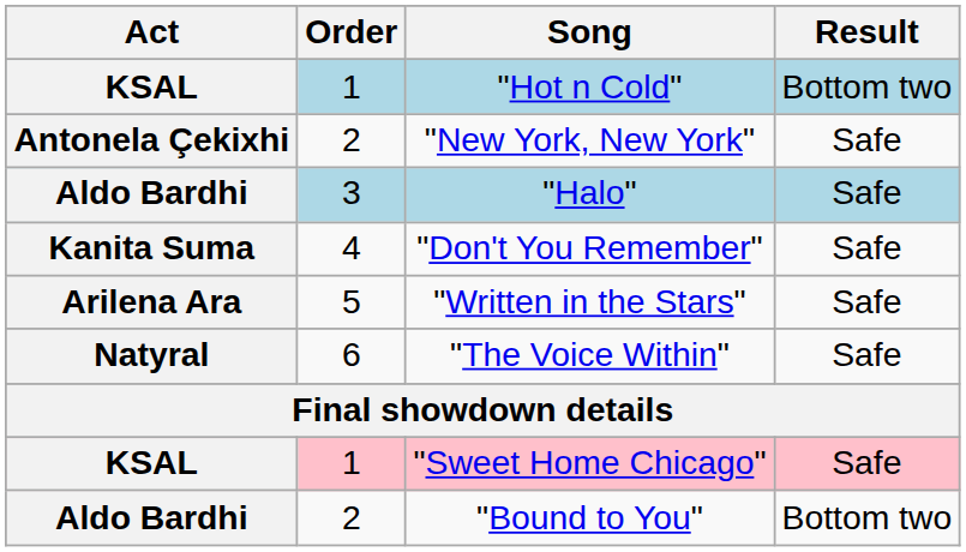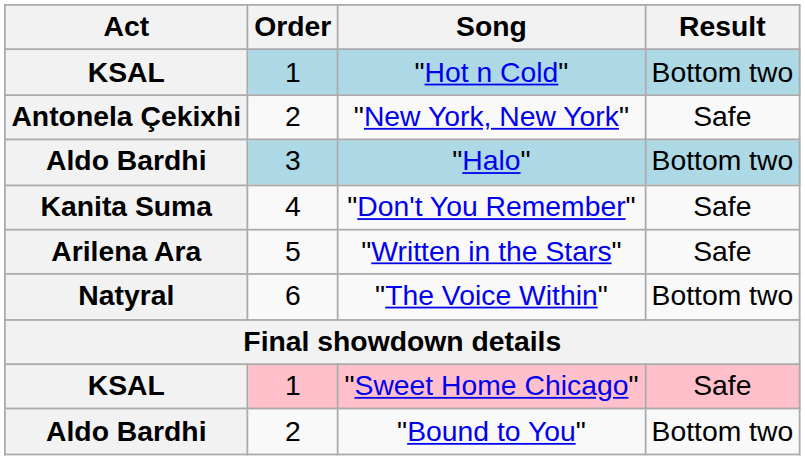 <table class="wikitable plainrowheaders" style="text-align:center;">
 <tr>
 <th scope="col">Act</th>
 <th scope="col">Order</th>
 <th scope="col">Song</th>
 <th scope="col">Result</th>
 </tr>
 <tr bgcolor="lightblue">
 <th scope="row">KSAL</th>
 <td>1</td>
 <td>"<a href='#'>Hot n Cold</a>"</td>
 <td>Bottom two</td>
 </tr>
 <tr>
 <th scope="row">Antonela Çekixhi</th>
 <td>2</td>
 <td>"<a href='#'>New York, New York</a>"</td>
 <td>Safe</td>
 </tr>
 <tr bgcolor="lightblue">
 <th scope="row">Aldo Bardhi</th>
 <td>3</td>
 <td>"<a href='#'>Halo</a>"</td>
-<td>Safe</td>
+<td>Bottom two</td>
 </tr>
 <tr>
 <th scope="row">Kanita Suma</th>
 <td>4</td>
 <td>"<a href='#'>Don't You Remember</a>"</td>
 <td>Safe</td>
 </tr>
 <tr>
 <th scope="row">Arilena Ara</th>
 <td>5</td>
 <td>"<a href='#'>Written in the Stars</a>"</td>
 <td>Safe</td>
 </tr>
 <tr>
 <th scope="row">Natyral</th>
 <td>6</td>
 <td>"<a href='#'>The Voice Within</a>"</td>
-<td>Safe</td>
+<td>Bottom two</td>
 </tr>
 <tr>
 <th colspan="5">Final showdown details</th>
 </tr>
 <tr bgcolor="pink">
 <th scope="row">KSAL</th>
 <td>1</td>
 <td>"<a href='#'>Sweet Home Chicago</a>"</td>
 <td>Safe</td>
 </tr>
 <tr>
 <th scope="row">Aldo Bardhi</th>
 <td>2</td>
 <td>"<a href='#'>Bound to You</a>"</td>
 <td>Bottom two</td>
 </tr>
 </table>
